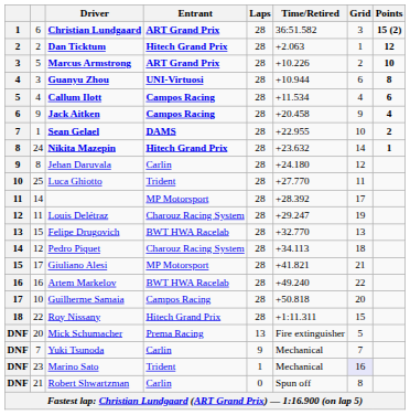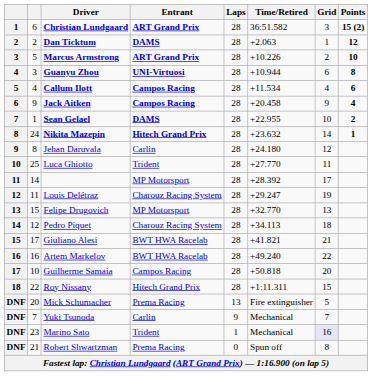 <table class="wikitable" style="font-size: 85%;">
 <tr>
 <th></th>
 <th></th>
 <th>Driver</th>
 <th>Entrant</th>
 <th>Laps</th>
 <th>Time/Retired</th>
 <th>Grid</th>
 <th>Points</th>
 </tr>
 <tr>
 <th>1</th>
 <td align="center">6</td>
 <td> <strong><a href='#'>Christian Lundgaard</a></strong></td>
 <td><strong><a href='#'>ART Grand Prix</a></strong></td>
 <td align="center">28</td>
 <td>36:51.582</td>
 <td align="center">3</td>
 <td align="center"><strong>15 (2)</strong></td>
 </tr>
 <tr>
 <th>2</th>
 <td align="center">2</td>
 <td> <strong><a href='#'>Dan Ticktum</a></strong></td>
-<td><strong><a href='#'>Hitech Grand Prix</a></strong></td>
+<td><strong><a href='#'>DAMS</a></strong></td>
 <td align="center">28</td>
 <td>+2.063</td>
 <td align="center">1</td>
 <td align="center"><strong>12</strong></td>
 </tr>
 <tr>
 <th>3</th>
 <td align="center">5</td>
 <td> <strong><a href='#'>Marcus Armstrong</a></strong></td>
 <td><strong><a href='#'>ART Grand Prix</a></strong></td>
 <td align="center">28</td>
 <td>+10.226</td>
 <td align="center">2</td>
 <td align="center"><strong>10</strong></td>
 </tr>
 <tr>
 <th>4</th>
 <td align="center">3</td>
 <td> <strong><a href='#'>Guanyu Zhou</a></strong></td>
 <td><strong><a href='#'>UNI-Virtuosi</a></strong></td>
 <td align="center">28</td>
 <td>+10.944</td>
 <td align="center">6</td>
 <td align="center"><strong>8</strong></td>
 </tr>
 <tr>
 <th>5</th>
 <td align="center">4</td>
 <td> <strong><a href='#'>Callum Ilott</a></strong></td>
 <td><strong><a href='#'>Campos Racing</a></strong></td>
 <td align="center">28</td>
 <td>+11.534</td>
 <td align="center">4</td>
 <td align="center"><strong>6</strong></td>
 </tr>
 <tr>
 <th>6</th>
 <td align="center">9</td>
 <td> <strong><a href='#'>Jack Aitken</a></strong></td>
 <td><strong><a href='#'>Campos Racing</a></strong></td>
 <td align="center">28</td>
 <td>+20.458</td>
 <td align="center">9</td>
 <td align="center"><strong>4</strong></td>
 </tr>
 <tr>
 <th>7</th>
 <td align="center">1</td>
 <td> <strong><a href='#'>Sean Gelael</a></strong></td>
 <td><strong><a href='#'>DAMS</a></strong></td>
 <td align="center">28</td>
 <td>+22.955</td>
 <td align="center">10</td>
 <td align="center"><strong>2</strong></td>
 </tr>
 <tr>
 <th>8</th>
 <td align="center">24</td>
 <td> <strong><a href='#'>Nikita Mazepin</a></strong></td>
 <td><strong><a href='#'>Hitech Grand Prix</a></strong></td>
 <td align="center">28</td>
 <td>+23.632</td>
 <td align="center">14</td>
 <td align="center"><strong>1</strong></td>
 </tr>
 <tr>
 <th>9</th>
 <td align="center">8</td>
 <td> <a href='#'>Jehan Daruvala</a></td>
 <td><a href='#'>Carlin</a></td>
 <td align="center">28</td>
 <td>+24.180</td>
 <td align="center">12</td>
 <td align="center"></td>
 </tr>
 <tr>
 <th>10</th>
 <td align="center">25</td>
 <td> <a href='#'>Luca Ghiotto</a></td>
 <td><a href='#'>Trident</a></td>
 <td align="center">28</td>
 <td>+27.770</td>
 <td align="center">11</td>
 <td align="center"></td>
 </tr>
 <tr>
 <th>11</th>
 <td align="center">14</td>
 <td></td>
 <td><a href='#'>MP Motorsport</a></td>
 <td align="center">28</td>
 <td>+28.392</td>
 <td align="center">17</td>
 <td align="center"></td>
 </tr>
 <tr>
 <th>12</th>
 <td align="center">11</td>
 <td> <a href='#'>Louis Delétraz</a></td>
 <td><a href='#'>Charouz Racing System</a></td>
 <td align="center">28</td>
 <td>+29.247</td>
 <td align="center">19</td>
 <td align="center"></td>
 </tr>
 <tr>
 <th>13</th>
 <td align="center">15</td>
 <td> <a href='#'>Felipe Drugovich</a></td>
-<td><a href='#'>BWT HWA Racelab</a></td>
+<td><a href='#'>MP Motorsport</a></td>
 <td align="center">28</td>
 <td>+32.770</td>
 <td align="center">13</td>
 <td align="center"></td>
 </tr>
 <tr>
 <th>14</th>
 <td align="center">12</td>
 <td> <a href='#'>Pedro Piquet</a></td>
 <td><a href='#'>Charouz Racing System</a></td>
 <td align="center">28</td>
 <td>+34.113</td>
 <td align="center">18</td>
 <td align="center"></td>
 </tr>
 <tr>
 <th>15</th>
 <td align="center">17</td>
 <td> <a href='#'>Giuliano Alesi</a></td>
-<td><a href='#'>MP Motorsport</a></td>
+<td><a href='#'>BWT HWA Racelab</a></td>
 <td align="center">28</td>
 <td>+41.821</td>
 <td align="center">21</td>
 <td align="center"></td>
 </tr>
 <tr>
 <th>16</th>
 <td align="center">16</td>
 <td> <a href='#'>Artem Markelov</a></td>
 <td><a href='#'>BWT HWA Racelab</a></td>
 <td align="center">28</td>
 <td>+49.240</td>
 <td align="center">22</td>
 <td align="center"></td>
 </tr>
 <tr>
 <th>17</th>
 <td align="center">10</td>
 <td> <a href='#'>Guilherme Samaia</a></td>
 <td><a href='#'>Campos Racing</a></td>
 <td align="center">28</td>
 <td>+50.818</td>
 <td align="center">20</td>
 <td align="center"></td>
 </tr>
 <tr>
 <th>18</th>
 <td align="center">22</td>
 <td> <a href='#'>Roy Nissany</a></td>
 <td><a href='#'>Hitech Grand Prix</a></td>
 <td align="center">28</td>
 <td>+1:11.311</td>
 <td align="center">15</td>
 <td align="center"></td>
 </tr>
 <tr>
 <th>DNF</th>
 <td align="center">20</td>
 <td> <a href='#'>Mick Schumacher</a></td>
 <td><a href='#'>Prema Racing</a></td>
 <td align="center">13</td>
 <td>Fire extinguisher</td>
 <td align="center">5</td>
 <td></td>
 </tr>
 <tr>
 <th>DNF</th>
 <td align="center">7</td>
 <td> <a href='#'>Yuki Tsunoda</a></td>
 <td><a href='#'>Carlin</a></td>
 <td align="center">9</td>
 <td>Mechanical</td>
 <td align="center">7</td>
 <td></td>
 </tr>
 <tr>
 <th>DNF</th>
 <td align="center">23</td>
 <td> <a href='#'>Marino Sato</a></td>
 <td><a href='#'>Trident</a></td>
 <td align="center">1</td>
 <td>Mechanical</td>
 <td align="center" style="background: lavender;">16</td>
 <td></td>
 </tr>
 <tr>
 <th>DNF</th>
 <td align="center">21</td>
 <td> <a href='#'>Robert Shwartzman</a></td>
-<td><a href='#'>Carlin</a></td>
+<td><a href='#'>Prema Racing</a></td>
 <td align="center">0</td>
 <td>Spun off</td>
 <td align="center">8</td>
 <td></td>
 </tr>
 <tr>
 <th colspan="8"><em>Fastest lap:  <a href='#'>Christian Lundgaard</a> (<a href='#'>ART Grand Prix</a>) — 1:16.900 (on lap 5)</em></th>
 </tr>
 </table>
